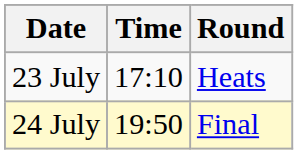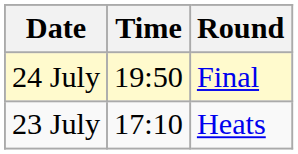 <table class="wikitable">
 <tr>
 <th>Date</th>
 <th>Time</th>
 <th>Round</th>
 </tr>
+<tr style=background:lemonchiffon>
+<td>24 July</td>
+<td>19:50</td>
+<td><a href='#'>Final</a></td>
+</tr>
 <tr>
 <td>23 July</td>
 <td>17:10</td>
 <td><a href='#'>Heats</a></td>
 </tr>
-<tr style=background:lemonchiffon>
-<td>24 July</td>
-<td>19:50</td>
-<td><a href='#'>Final</a></td>
-</tr>
 </table>
